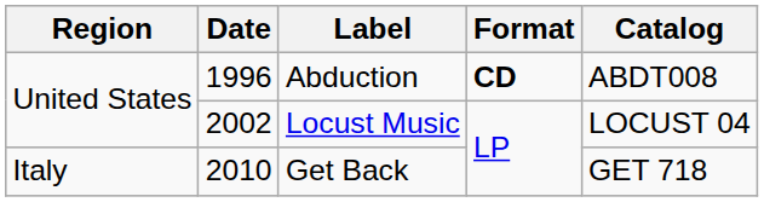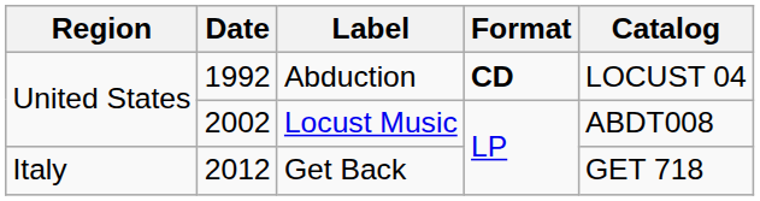 <table class="wikitable">
 <tr>
 <th>Region</th>
 <th>Date</th>
 <th>Label</th>
 <th>Format</th>
 <th>Catalog</th>
 </tr>
 <tr>
 <td rowspan="2">United States</td>
-<td>1996</td>
+<td>1992</td>
 <td>Abduction</td>
 <td><strong>CD</strong></td>
-<td>ABDT008</td>
+<td>LOCUST 04</td>
 </tr>
 <tr>
 <td>2002</td>
 <td><a href='#'>Locust Music</a></td>
 <td rowspan="2"><a href='#'>LP</a></td>
-<td>LOCUST 04</td>
+<td>ABDT008</td>
 </tr>
 <tr>
 <td>Italy</td>
-<td>2010</td>
+<td>2012</td>
 <td>Get Back</td>
 <td>GET 718</td>
 </tr>
 </table>
